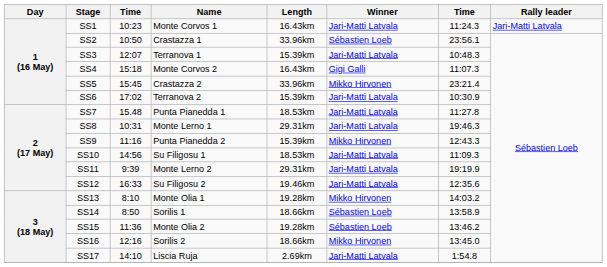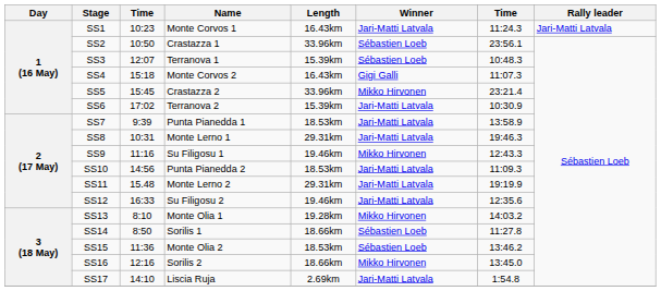 <table class="wikitable" width=100% style="text-align: center; font-size: 90%; max-width: 950px;">
 <tr>
 <th>Day</th>
 <th>Stage</th>
 <th>Time</th>
 <th>Name</th>
 <th>Length</th>
 <th>Winner</th>
 <th>Time</th>
 <th>Rally leader</th>
 </tr>
 <tr>
 <th rowspan="6">1<br>(16 May)</th>
 <td>SS1</td>
 <td>10:23</td>
 <td align=left>Monte Corvos 1</td>
 <td>16.43km</td>
 <td align=left> <a href='#'>Jari-Matti Latvala</a></td>
 <td>11:24.3</td>
 <td align=left> <a href='#'>Jari-Matti Latvala</a></td>
 </tr>
 <tr>
 <td>SS2</td>
 <td>10:50</td>
 <td align=left>Crastazza 1</td>
 <td>33.96km</td>
 <td align=left> <a href='#'>Sébastien Loeb</a></td>
 <td>23:56.1</td>
 <td rowspan=16> <a href='#'>Sébastien Loeb</a></td>
 </tr>
 <tr>
 <td>SS3</td>
 <td>12:07</td>
 <td align=left>Terranova 1</td>
 <td>15.39km</td>
-<td align=left> <a href='#'>Jari-Matti Latvala</a></td>
+<td align=left> <a href='#'>Sébastien Loeb</a></td>
 <td>10:48.3</td>
 </tr>
 <tr>
 <td>SS4</td>
 <td>15:18</td>
 <td align=left>Monte Corvos 2</td>
 <td>16.43km</td>
 <td align=left> <a href='#'>Gigi Galli</a></td>
 <td>11:07.3</td>
 </tr>
 <tr>
 <td>SS5</td>
 <td>15:45</td>
 <td align=left>Crastazza 2</td>
 <td>33.96km</td>
 <td align=left> <a href='#'>Mikko Hirvonen</a></td>
 <td>23:21.4</td>
 </tr>
 <tr>
 <td>SS6</td>
 <td>17:02</td>
 <td align=left>Terranova 2</td>
 <td>15.39km</td>
 <td align=left> <a href='#'>Jari-Matti Latvala</a></td>
 <td>10:30.9</td>
 </tr>
 <tr>
 <th rowspan="6">2<br>(17 May)</th>
 <td>SS7</td>
-<td>15.48</td>
+<td>9:39</td>
 <td align=left>Punta Pianedda 1</td>
 <td>18.53km</td>
 <td align=left> <a href='#'>Jari-Matti Latvala</a></td>
-<td>11:27.8</td>
+<td>13:58.9</td>
 </tr>
 <tr>
 <td>SS8</td>
 <td>10:31</td>
 <td align=left>Monte Lerno 1</td>
 <td>29.31km</td>
 <td align=left> <a href='#'>Jari-Matti Latvala</a></td>
 <td>19:46.3</td>
 </tr>
 <tr>
 <td>SS9</td>
 <td>11:16</td>
-<td align=left>Punta Pianedda 2</td>
-<td>15.39km</td>
+<td align=left>Su Filigosu 1</td>
+<td>19.46km</td>
 <td align=left> <a href='#'>Mikko Hirvonen</a></td>
 <td>12:43.3</td>
 </tr>
 <tr>
 <td>SS10</td>
 <td>14:56</td>
-<td align=left>Su Filigosu 1</td>
+<td align=left>Punta Pianedda 2</td>
 <td>18.53km</td>
 <td align=left> <a href='#'>Jari-Matti Latvala</a></td>
 <td>11:09.3</td>
 </tr>
 <tr>
 <td>SS11</td>
-<td>9:39</td>
+<td>15.48</td>
 <td align=left>Monte Lerno 2</td>
 <td>29.31km</td>
 <td align=left> <a href='#'>Jari-Matti Latvala</a></td>
 <td>19:19.9</td>
 </tr>
 <tr>
 <td>SS12</td>
 <td>16:33</td>
 <td align=left>Su Filigosu 2</td>
 <td>19.46km</td>
 <td align=left> <a href='#'>Jari-Matti Latvala</a></td>
 <td>12:35.6</td>
 </tr>
 <tr>
 <th rowspan="5">3<br>(18 May)</th>
 <td>SS13</td>
 <td>8:10</td>
 <td align=left>Monte Olia 1</td>
 <td>19.28km</td>
 <td align=left> <a href='#'>Mikko Hirvonen</a></td>
 <td>14:03.2</td>
 </tr>
 <tr>
 <td>SS14</td>
 <td>8:50</td>
 <td align=left>Sorilis 1</td>
 <td>18.66km</td>
 <td align=left> <a href='#'>Sébastien Loeb</a></td>
-<td>13:58.9</td>
+<td>11:27.8</td>
 </tr>
 <tr>
 <td>SS15</td>
 <td>11:36</td>
 <td align=left>Monte Olia 2</td>
-<td>19.28km</td>
+<td>18.53km</td>
 <td align=left> <a href='#'>Sébastien Loeb</a></td>
 <td>13:46.2</td>
 </tr>
 <tr>
 <td>SS16</td>
 <td>12:16</td>
 <td align=left>Sorilis 2</td>
 <td>18.66km</td>
 <td align=left> <a href='#'>Mikko Hirvonen</a></td>
 <td>13:45.0</td>
 </tr>
 <tr>
 <td>SS17</td>
 <td>14:10</td>
 <td align=left>Liscia Ruja</td>
 <td>2.69km</td>
 <td align=left> <a href='#'>Jari-Matti Latvala</a></td>
 <td>1:54.8</td>
 </tr>
 <tr>
 </tr>
 </table>
